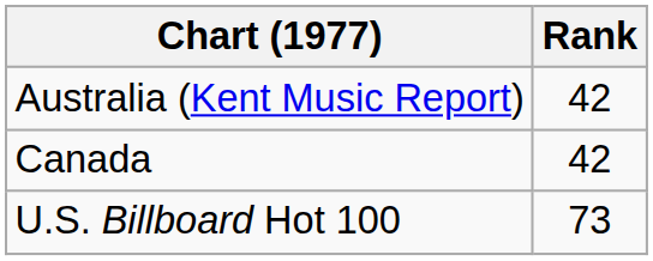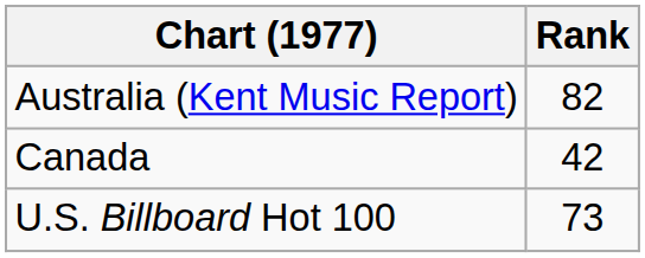 <table class="wikitable sortable">
 <tr>
 <th align="left">Chart (1977)</th>
 <th style="text-align:center;">Rank</th>
 </tr>
 <tr>
 <td>Australia (<a href='#'>Kent Music Report</a>)</td>
-<td style="text-align:center;">42</td>
+<td style="text-align:center;">82</td>
 </tr>
 <tr>
 <td>Canada</td>
 <td style="text-align:center;">42</td>
 </tr>
 <tr>
 <td>U.S. <em>Billboard</em> Hot 100</td>
 <td style="text-align:center;">73</td>
 </tr>
 </table>
